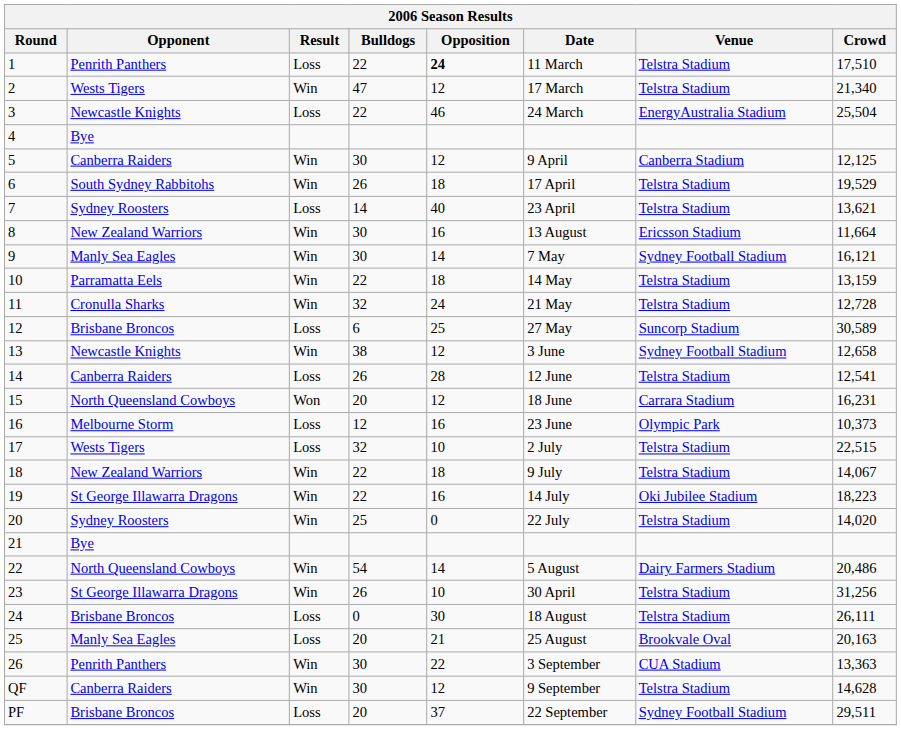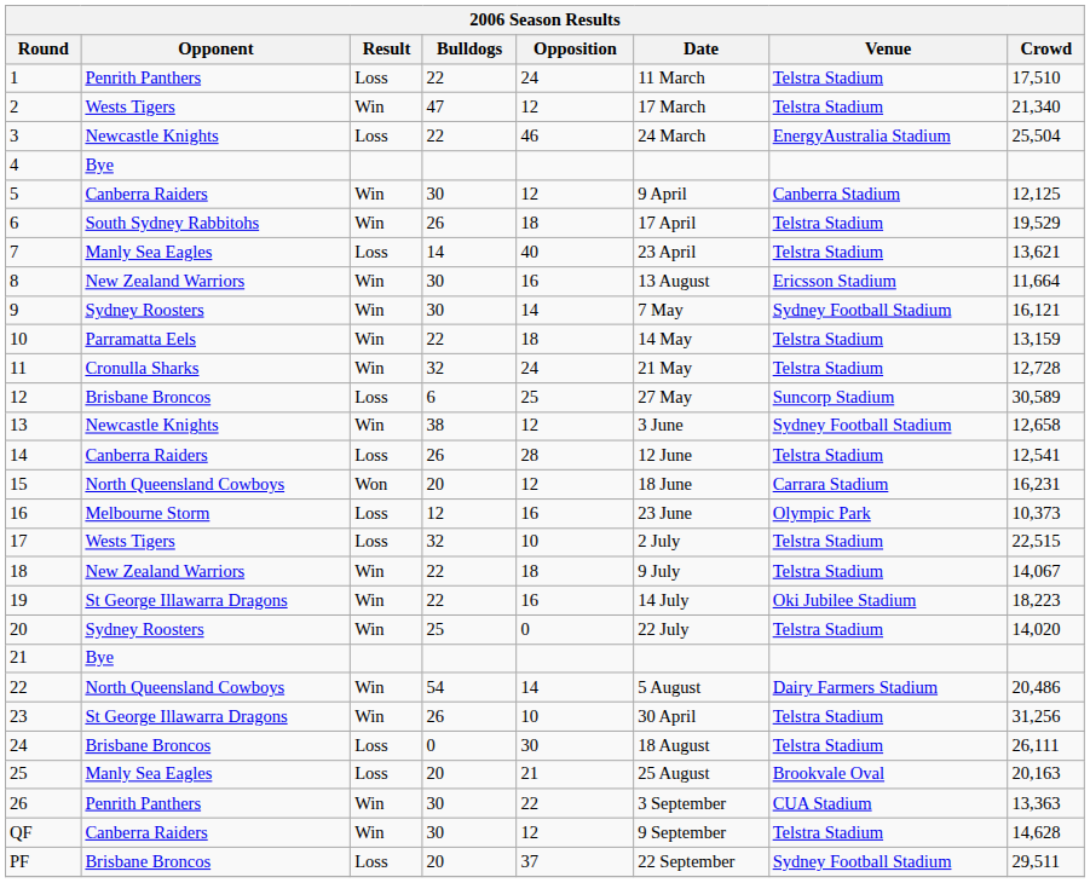 <table class="wikitable" width="100%" style="font-size:90%">
 <tr bgcolor="#efefef">
 <th colspan=11>2006 Season Results</th>
 </tr>
 <tr bgcolor="#efefef">
 <th>Round</th>
 <th>Opponent</th>
 <th>Result</th>
 <th>Bulldogs</th>
 <th>Opposition</th>
 <th>Date</th>
 <th>Venue</th>
 <th>Crowd</th>
 </tr>
 <tr>
 <td>1</td>
 <td>  <a href='#'>Penrith Panthers</a></td>
 <td>Loss</td>
 <td>22</td>
-<td><strong>24</strong></td>
+<td>24</td>
 <td>11 March</td>
 <td><a href='#'>Telstra Stadium</a></td>
 <td>17,510</td>
 </tr>
 <tr>
 <td>2</td>
 <td>  <a href='#'>Wests Tigers</a></td>
 <td>Win</td>
 <td>47</td>
 <td>12</td>
 <td>17 March</td>
 <td><a href='#'>Telstra Stadium</a></td>
 <td>21,340</td>
 </tr>
 <tr>
 <td>3</td>
 <td>  <a href='#'>Newcastle Knights</a></td>
 <td>Loss</td>
 <td>22</td>
 <td>46</td>
 <td>24 March</td>
 <td><a href='#'>EnergyAustralia Stadium</a></td>
 <td>25,504</td>
 </tr>
 <tr>
 <td>4</td>
 <td><a href='#'>Bye</a></td>
 <td></td>
 <td></td>
 <td></td>
 <td></td>
 <td></td>
 <td></td>
 </tr>
 <tr>
 <td>5</td>
 <td>  <a href='#'>Canberra Raiders</a></td>
 <td>Win</td>
 <td>30</td>
 <td>12</td>
 <td>9 April</td>
 <td><a href='#'>Canberra Stadium</a></td>
 <td>12,125</td>
 </tr>
 <tr>
 <td>6</td>
 <td>  <a href='#'>South Sydney Rabbitohs</a></td>
 <td>Win</td>
 <td>26</td>
 <td>18</td>
 <td>17 April</td>
 <td><a href='#'>Telstra Stadium</a></td>
 <td>19,529</td>
 </tr>
 <tr>
 <td>7</td>
-<td>  <a href='#'>Sydney Roosters</a></td>
+<td>  <a href='#'>Manly Sea Eagles</a></td>
 <td>Loss</td>
 <td>14</td>
 <td>40</td>
 <td>23 April</td>
 <td><a href='#'>Telstra Stadium</a></td>
 <td>13,621</td>
 </tr>
 <tr>
 <td>8</td>
 <td>  <a href='#'>New Zealand Warriors</a></td>
 <td>Win</td>
 <td>30</td>
 <td>16</td>
 <td>13 August</td>
 <td><a href='#'>Ericsson Stadium</a></td>
 <td>11,664</td>
 </tr>
 <tr>
 <td>9</td>
-<td>  <a href='#'>Manly Sea Eagles</a></td>
+<td>  <a href='#'>Sydney Roosters</a></td>
 <td>Win</td>
 <td>30</td>
 <td>14</td>
 <td>7 May</td>
 <td><a href='#'>Sydney Football Stadium</a></td>
 <td>16,121</td>
 </tr>
 <tr>
 <td>10</td>
 <td>  <a href='#'>Parramatta Eels</a></td>
 <td>Win</td>
 <td>22</td>
 <td>18</td>
 <td>14 May</td>
 <td><a href='#'>Telstra Stadium</a></td>
 <td>13,159</td>
 </tr>
 <tr>
 <td>11</td>
 <td>  <a href='#'>Cronulla Sharks</a></td>
 <td>Win</td>
 <td>32</td>
 <td>24</td>
 <td>21 May</td>
 <td><a href='#'>Telstra Stadium</a></td>
 <td>12,728</td>
 </tr>
 <tr>
 <td>12</td>
 <td>  <a href='#'>Brisbane Broncos</a></td>
 <td>Loss</td>
 <td>6</td>
 <td>25</td>
 <td>27 May</td>
 <td><a href='#'>Suncorp Stadium</a></td>
 <td>30,589</td>
 </tr>
 <tr>
 <td>13</td>
 <td>  <a href='#'>Newcastle Knights</a></td>
 <td>Win</td>
 <td>38</td>
 <td>12</td>
 <td>3 June</td>
 <td><a href='#'>Sydney Football Stadium</a></td>
 <td>12,658</td>
 </tr>
 <tr>
 <td>14</td>
 <td>  <a href='#'>Canberra Raiders</a></td>
 <td>Loss</td>
 <td>26</td>
 <td>28</td>
 <td>12 June</td>
 <td><a href='#'>Telstra Stadium</a></td>
 <td>12,541</td>
 </tr>
 <tr>
 <td>15</td>
 <td>  <a href='#'>North Queensland Cowboys</a></td>
 <td>Won</td>
 <td>20</td>
 <td>12</td>
 <td>18 June</td>
 <td><a href='#'>Carrara Stadium</a></td>
 <td>16,231</td>
 </tr>
 <tr>
 <td>16</td>
 <td>  <a href='#'>Melbourne Storm</a></td>
 <td>Loss</td>
 <td>12</td>
 <td>16</td>
 <td>23 June</td>
 <td><a href='#'>Olympic Park</a></td>
 <td>10,373</td>
 </tr>
 <tr>
 <td>17</td>
 <td>  <a href='#'>Wests Tigers</a></td>
 <td>Loss</td>
 <td>32</td>
 <td>10</td>
 <td>2 July</td>
 <td><a href='#'>Telstra Stadium</a></td>
 <td>22,515</td>
 </tr>
 <tr>
 <td>18</td>
 <td>  <a href='#'>New Zealand Warriors</a></td>
 <td>Win</td>
 <td>22</td>
 <td>18</td>
 <td>9 July</td>
 <td><a href='#'>Telstra Stadium</a></td>
 <td>14,067</td>
 </tr>
 <tr>
 <td>19</td>
 <td>  <a href='#'>St George Illawarra Dragons</a></td>
 <td>Win</td>
 <td>22</td>
 <td>16</td>
 <td>14 July</td>
 <td><a href='#'>Oki Jubilee Stadium</a></td>
 <td>18,223</td>
 </tr>
 <tr>
 <td>20</td>
 <td>  <a href='#'>Sydney Roosters</a></td>
 <td>Win</td>
 <td>25</td>
 <td>0</td>
 <td>22 July</td>
 <td><a href='#'>Telstra Stadium</a></td>
 <td>14,020</td>
 </tr>
 <tr>
 <td>21</td>
 <td><a href='#'>Bye</a></td>
 <td></td>
 <td></td>
 <td></td>
 <td></td>
 <td></td>
 <td></td>
 </tr>
 <tr>
 <td>22</td>
 <td>  <a href='#'>North Queensland Cowboys</a></td>
 <td>Win</td>
 <td>54</td>
 <td>14</td>
 <td>5 August</td>
 <td><a href='#'>Dairy Farmers Stadium</a></td>
 <td>20,486</td>
 </tr>
 <tr>
 <td>23</td>
 <td>  <a href='#'>St George Illawarra Dragons</a></td>
 <td>Win</td>
 <td>26</td>
 <td>10</td>
 <td>30 April</td>
 <td><a href='#'>Telstra Stadium</a></td>
 <td>31,256</td>
 </tr>
 <tr>
 <td>24</td>
 <td>  <a href='#'>Brisbane Broncos</a></td>
 <td>Loss</td>
 <td>0</td>
 <td>30</td>
 <td>18 August</td>
 <td><a href='#'>Telstra Stadium</a></td>
 <td>26,111</td>
 </tr>
 <tr>
 <td>25</td>
 <td>  <a href='#'>Manly Sea Eagles</a></td>
 <td>Loss</td>
 <td>20</td>
 <td>21</td>
 <td>25 August</td>
 <td><a href='#'>Brookvale Oval</a></td>
 <td>20,163</td>
 </tr>
 <tr>
 <td>26</td>
 <td>  <a href='#'>Penrith Panthers</a></td>
 <td>Win</td>
 <td>30</td>
 <td>22</td>
 <td>3 September</td>
 <td><a href='#'>CUA Stadium</a></td>
 <td>13,363</td>
 </tr>
 <tr>
 <td>QF</td>
 <td>  <a href='#'>Canberra Raiders</a></td>
 <td>Win</td>
 <td>30</td>
 <td>12</td>
 <td>9 September</td>
 <td><a href='#'>Telstra Stadium</a></td>
 <td>14,628</td>
 </tr>
 <tr>
 <td>PF</td>
 <td>  <a href='#'>Brisbane Broncos</a></td>
 <td>Loss</td>
 <td>20</td>
 <td>37</td>
 <td>22 September</td>
 <td><a href='#'>Sydney Football Stadium</a></td>
 <td>29,511</td>
 </tr>
 <tr>
 </tr>
 </table>
